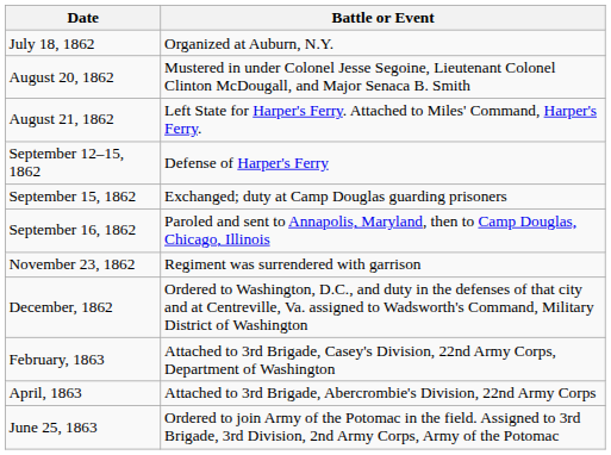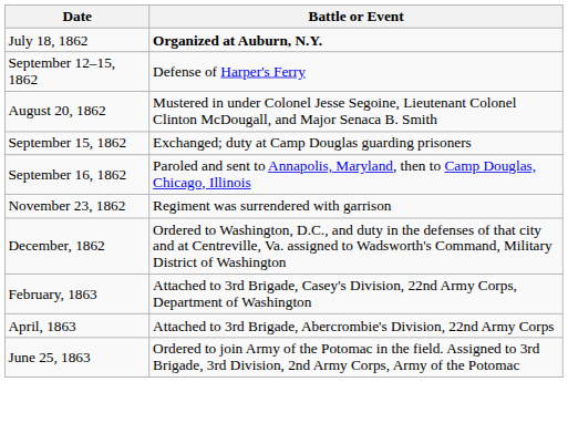 <table class="wikitable">
 <tr>
 <th>Date</th>
 <th>Battle or Event</th>
 </tr>
 <tr>
 <td>July 18, 1862</td>
-<td>Organized at Auburn, N.Y.</td>
+<td><strong>Organized at Auburn, N.Y.</strong></td>
+</tr>
+<tr>
+<td>September 12–15, 1862</td>
+<td>Defense of <a href='#'>Harper's Ferry</a></td>
 </tr>
 <tr>
 <td style="width: 150px;">August 20, 1862</td>
 <td>Mustered in under Colonel Jesse Segoine, Lieutenant Colonel Clinton McDougall, and Major Senaca B. Smith</td>
-</tr>
-<tr>
-<td>August 21, 1862</td>
-<td>Left State for <a href='#'>Harper's Ferry</a>. Attached to Miles' Command, <a href='#'>Harper's Ferry</a>.</td>
-</tr>
-<tr>
-<td>September 12–15, 1862</td>
-<td>Defense of <a href='#'>Harper's Ferry</a></td>
 </tr>
 <tr>
 <td>September 15, 1862</td>
 <td>Exchanged; duty at Camp Douglas guarding prisoners</td>
 </tr>
 <tr>
 <td>September 16, 1862</td>
 <td>Paroled and sent to <a href='#'>Annapolis, Maryland</a>, then to <a href='#'>Camp Douglas, Chicago, Illinois</a></td>
 </tr>
 <tr>
 <td>November 23, 1862</td>
 <td>Regiment was surrendered with garrison</td>
 </tr>
 <tr>
 <td>December, 1862</td>
 <td>Ordered to Washington, D.C., and duty in the defenses of that city and at Centreville, Va. assigned to Wadsworth's Command, Military District of Washington</td>
 </tr>
 <tr>
 <td>February, 1863</td>
 <td>Attached to 3rd Brigade, Casey's Division, 22nd Army Corps, Department of Washington</td>
 </tr>
 <tr>
 <td>April, 1863</td>
 <td>Attached to 3rd Brigade, Abercrombie's Division, 22nd Army Corps</td>
 </tr>
 <tr>
 <td>June 25, 1863</td>
 <td>Ordered to join Army of the Potomac in the field. Assigned to 3rd Brigade, 3rd Division, 2nd Army Corps, Army of the Potomac</td>
 </tr>
 </table>
